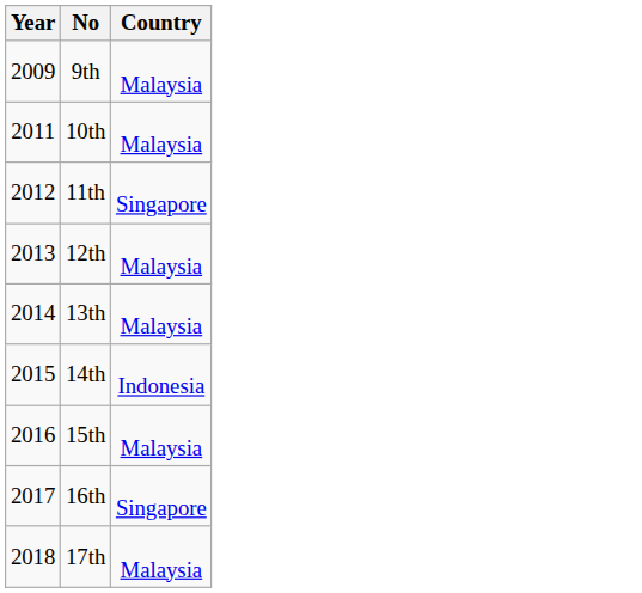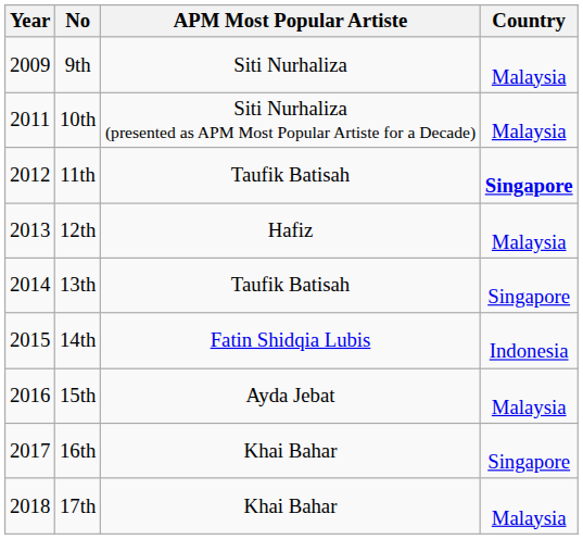 <table class="wikitable" style="text-align:center">
 <tr>
 <th>Year</th>
 <th>No</th>
+<th>APM Most Popular Artiste</th>
 <th>Country</th>
 </tr>
 <tr>
 <td>2009</td>
 <td>9th</td>
+<td>Siti Nurhaliza</td>
 <td> <br> <a href='#'>Malaysia</a></td>
 </tr>
 <tr>
 <td>2011</td>
 <td>10th</td>
+<td>Siti Nurhaliza <br><small> (presented as APM Most Popular Artiste for a Decade)</small></td>
 <td> <br> <a href='#'>Malaysia</a></td>
 </tr>
 <tr>
 <td>2012</td>
 <td>11th</td>
-<td> <br> <a href='#'>Singapore</a></td>
+<td>Taufik Batisah</td>
+<td><strong> <br> <a href='#'>Singapore</a></strong></td>
 </tr>
 <tr>
 <td>2013</td>
 <td>12th</td>
+<td>Hafiz</td>
 <td> <br> <a href='#'>Malaysia</a></td>
 </tr>
 <tr>
 <td>2014</td>
 <td>13th</td>
-<td> <br> <a href='#'>Malaysia</a></td>
+<td>Taufik Batisah</td>
+<td> <br> <a href='#'>Singapore</a></td>
 </tr>
 <tr>
 <td>2015</td>
 <td>14th</td>
+<td><a href='#'>Fatin Shidqia Lubis</a></td>
 <td> <br> <a href='#'>Indonesia</a></td>
 </tr>
 <tr>
 <td>2016</td>
 <td>15th</td>
+<td>Ayda Jebat</td>
 <td> <br> <a href='#'>Malaysia</a></td>
 </tr>
 <tr>
 <td>2017</td>
 <td>16th</td>
+<td>Khai Bahar</td>
 <td> <br> <a href='#'>Singapore</a></td>
 </tr>
 <tr>
 <td>2018</td>
 <td>17th</td>
+<td>Khai Bahar</td>
 <td> <br> <a href='#'>Malaysia</a></td>
 </tr>
 </table>
